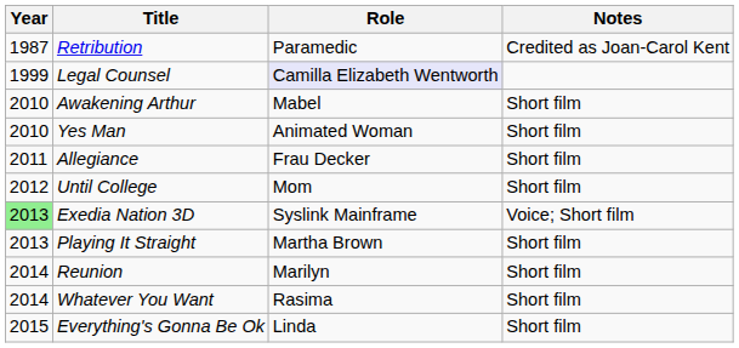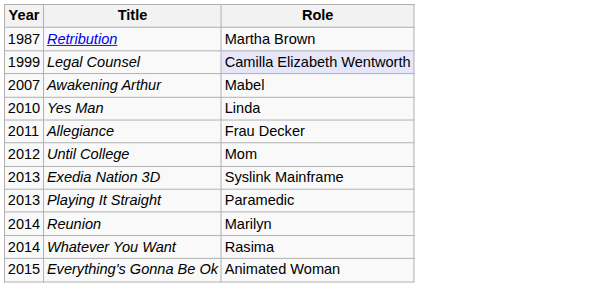 <table class="wikitable">
 <tr>
 <th>Year</th>
 <th>Title</th>
 <th>Role</th>
-<th>Notes</th>
 </tr>
 <tr>
 <td>1987</td>
 <td><em><a href='#'>Retribution</a></em></td>
-<td>Paramedic</td>
-<td>Credited as Joan-Carol Kent</td>
+<td>Martha Brown</td>
 </tr>
 <tr>
 <td>1999</td>
 <td><em>Legal Counsel</em></td>
 <td style="background: lavender;">Camilla Elizabeth Wentworth</td>
-<td></td>
 </tr>
 <tr>
-<td>2010</td>
+<td>2007</td>
 <td><em>Awakening Arthur</em></td>
 <td>Mabel</td>
-<td>Short film</td>
 </tr>
 <tr>
 <td>2010</td>
 <td><em>Yes Man</em></td>
-<td>Animated Woman</td>
-<td>Short film</td>
+<td>Linda</td>
 </tr>
 <tr>
 <td>2011</td>
 <td><em>Allegiance</em></td>
 <td>Frau Decker</td>
-<td>Short film</td>
 </tr>
 <tr>
 <td>2012</td>
 <td><em>Until College</em></td>
 <td>Mom</td>
-<td>Short film</td>
 </tr>
 <tr>
-<td style="background: lightgreen;">2013</td>
+<td>2013</td>
 <td><em>Exedia Nation 3D</em></td>
 <td>Syslink Mainframe</td>
-<td>Voice; Short film</td>
 </tr>
 <tr>
 <td>2013</td>
 <td><em>Playing It Straight</em></td>
-<td>Martha Brown</td>
-<td>Short film</td>
+<td>Paramedic</td>
 </tr>
 <tr>
 <td>2014</td>
 <td><em>Reunion</em></td>
 <td>Marilyn</td>
-<td>Short film</td>
 </tr>
 <tr>
 <td>2014</td>
 <td><em>Whatever You Want</em></td>
 <td>Rasima</td>
-<td>Short film</td>
 </tr>
 <tr>
 <td>2015</td>
 <td><em>Everything's Gonna Be Ok</em></td>
-<td>Linda</td>
-<td>Short film</td>
+<td>Animated Woman</td>
 </tr>
 </table>
